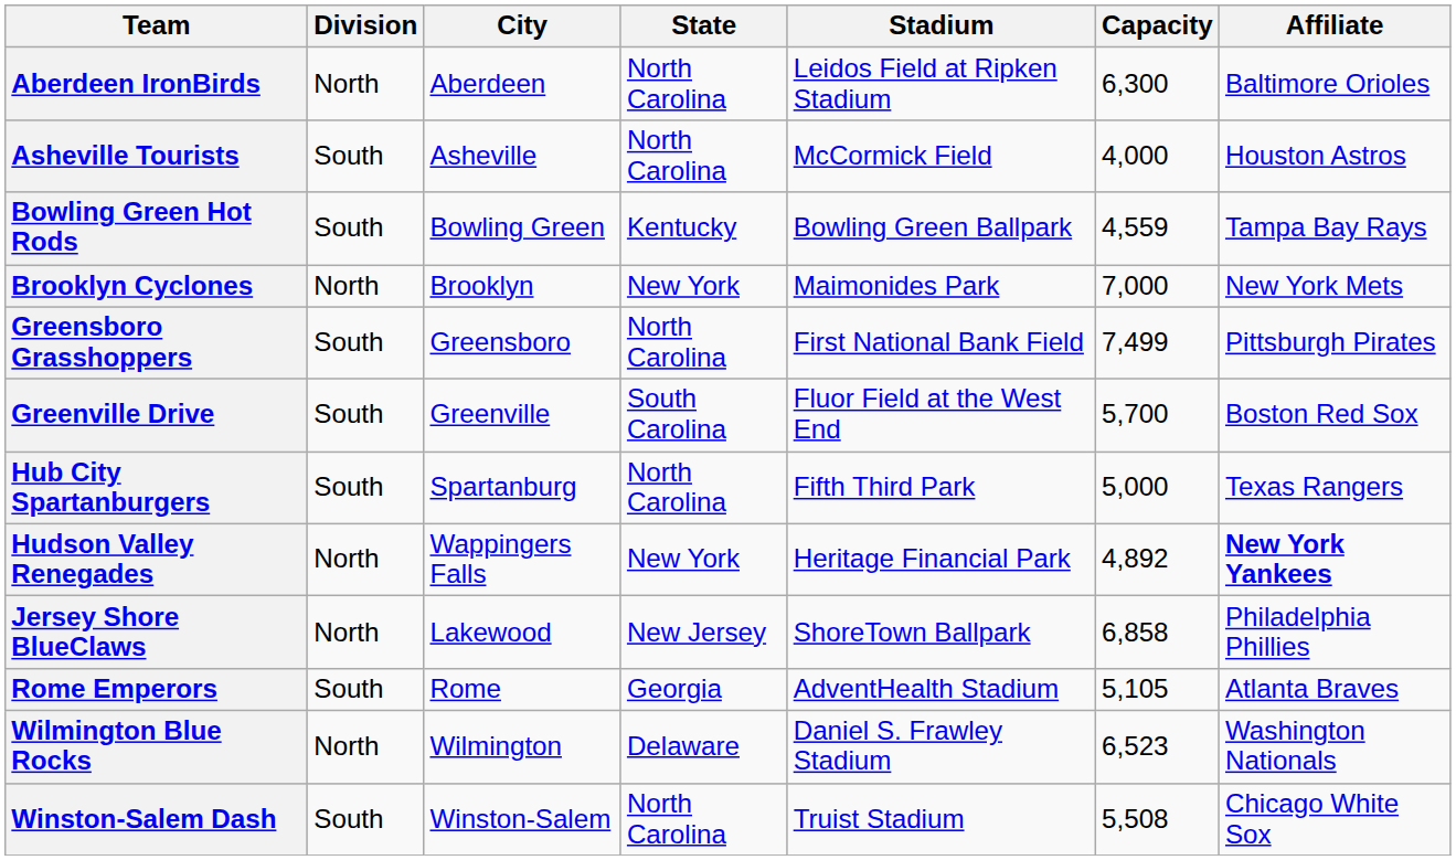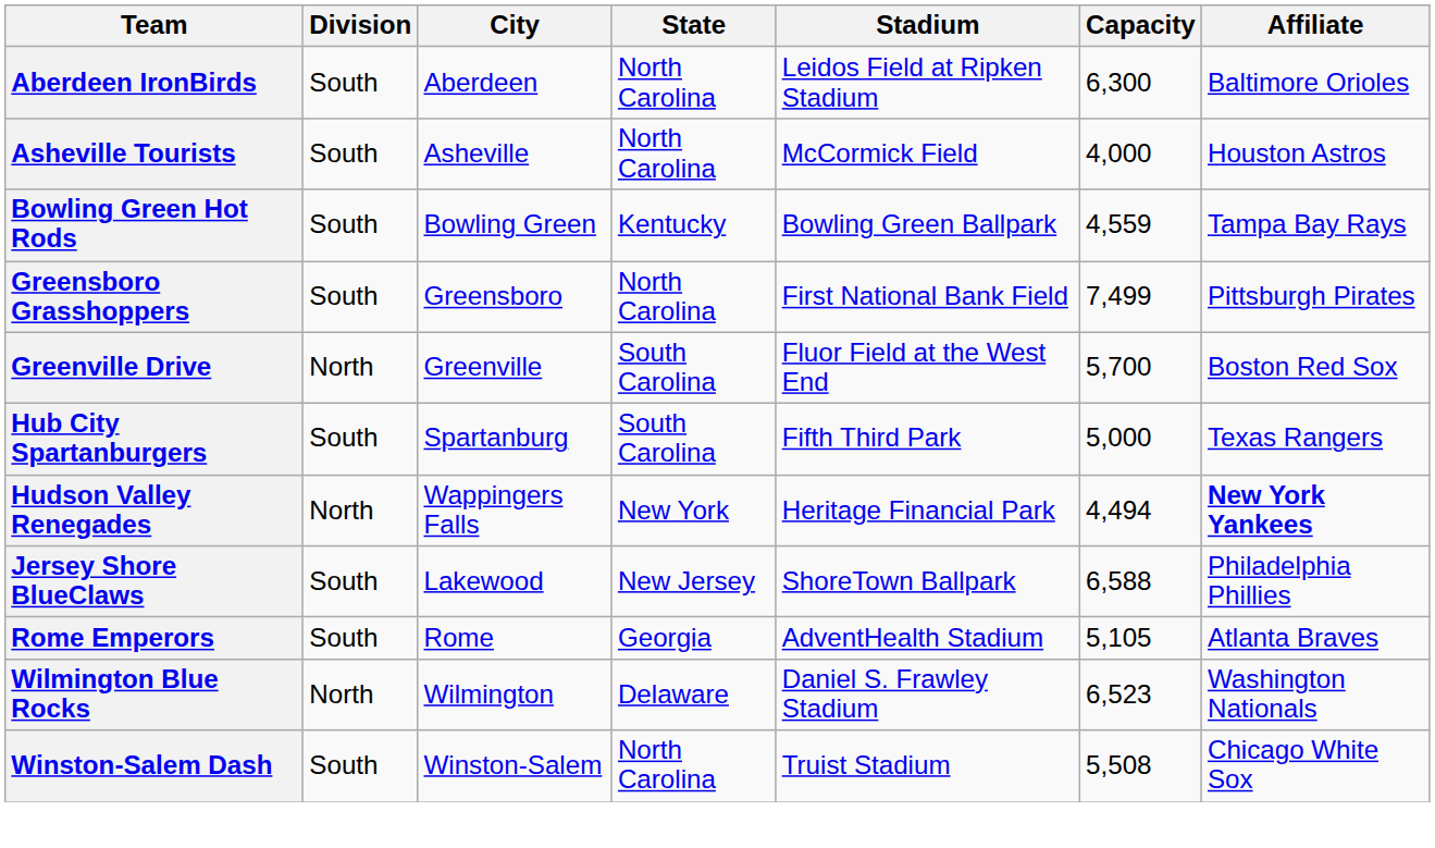 <table class="wikitable sortable">
 <tr>
 <th scope="col">Team</th>
 <th scope="col">Division</th>
 <th scope="col">City</th>
 <th scope="col">State</th>
 <th scope="col">Stadium</th>
 <th scope="col">Capacity</th>
 <th scope="col">Affiliate</th>
 </tr>
 <tr>
 <th scope="row" style="text-align:left"><a href='#'>Aberdeen IronBirds</a></th>
-<td>North</td>
+<td>South</td>
 <td><a href='#'>Aberdeen</a></td>
 <td><a href='#'>North Carolina</a></td>
 <td><a href='#'>Leidos Field at Ripken Stadium</a></td>
 <td>6,300</td>
 <td><a href='#'>Baltimore Orioles</a></td>
 </tr>
 <tr>
 <th scope="row" style="text-align:left"><a href='#'>Asheville Tourists</a></th>
 <td>South</td>
 <td><a href='#'>Asheville</a></td>
 <td><a href='#'>North Carolina</a></td>
 <td><a href='#'>McCormick Field</a></td>
 <td>4,000</td>
 <td><a href='#'>Houston Astros</a></td>
 </tr>
 <tr>
 <th scope="row" style="text-align:left"><a href='#'>Bowling Green Hot Rods</a></th>
 <td>South</td>
 <td><a href='#'>Bowling Green</a></td>
 <td><a href='#'>Kentucky</a></td>
 <td><a href='#'>Bowling Green Ballpark</a></td>
 <td>4,559</td>
 <td><a href='#'>Tampa Bay Rays</a></td>
 </tr>
 <tr>
-<th scope="row" style="text-align:left"><a href='#'>Brooklyn Cyclones</a></th>
-<td>North</td>
-<td><a href='#'>Brooklyn</a></td>
-<td><a href='#'>New York</a></td>
-<td><a href='#'>Maimonides Park</a></td>
-<td>7,000</td>
-<td><a href='#'>New York Mets</a></td>
-</tr>
-<tr>
 <th scope="row" style="text-align:left"><a href='#'>Greensboro Grasshoppers</a></th>
 <td>South</td>
 <td><a href='#'>Greensboro</a></td>
 <td><a href='#'>North Carolina</a></td>
 <td><a href='#'>First National Bank Field</a></td>
 <td>7,499</td>
 <td><a href='#'>Pittsburgh Pirates</a></td>
 </tr>
 <tr>
 <th scope="row" style="text-align:left"><a href='#'>Greenville Drive</a></th>
-<td>South</td>
+<td>North</td>
 <td><a href='#'>Greenville</a></td>
 <td><a href='#'>South Carolina</a></td>
 <td><a href='#'>Fluor Field at the West End</a></td>
 <td>5,700</td>
 <td><a href='#'>Boston Red Sox</a></td>
 </tr>
 <tr>
 <th scope="row" style="text-align:left"><a href='#'>Hub City Spartanburgers</a></th>
 <td>South</td>
 <td><a href='#'>Spartanburg</a></td>
-<td><a href='#'>North Carolina</a></td>
+<td><a href='#'>South Carolina</a></td>
 <td><a href='#'>Fifth Third Park</a></td>
 <td>5,000</td>
 <td><a href='#'>Texas Rangers</a></td>
 </tr>
 <tr>
 <th scope="row" style="text-align:left"><a href='#'>Hudson Valley Renegades</a></th>
 <td>North</td>
 <td><a href='#'>Wappingers Falls</a></td>
 <td><a href='#'>New York</a></td>
 <td><a href='#'>Heritage Financial Park</a></td>
-<td>4,892</td>
+<td>4,494</td>
 <td><strong><a href='#'>New York Yankees</a></strong></td>
 </tr>
 <tr>
 <th scope="row" style="text-align:left"><a href='#'>Jersey Shore BlueClaws</a></th>
-<td>North</td>
+<td>South</td>
 <td><a href='#'>Lakewood</a></td>
 <td><a href='#'>New Jersey</a></td>
 <td><a href='#'>ShoreTown Ballpark</a></td>
-<td>6,858</td>
+<td>6,588</td>
 <td><a href='#'>Philadelphia Phillies</a></td>
 </tr>
 <tr>
 <th scope="row" style="text-align:left"><a href='#'>Rome Emperors</a></th>
 <td>South</td>
 <td><a href='#'>Rome</a></td>
 <td><a href='#'>Georgia</a></td>
 <td><a href='#'>AdventHealth Stadium</a></td>
 <td>5,105</td>
 <td><a href='#'>Atlanta Braves</a></td>
 </tr>
 <tr>
 <th scope="row" style="text-align:left"><a href='#'>Wilmington Blue Rocks</a></th>
 <td>North</td>
 <td><a href='#'>Wilmington</a></td>
 <td><a href='#'>Delaware</a></td>
 <td><a href='#'>Daniel S. Frawley Stadium</a></td>
 <td>6,523</td>
 <td><a href='#'>Washington Nationals</a></td>
 </tr>
 <tr>
 <th scope="row" style="text-align:left"><a href='#'>Winston-Salem Dash</a></th>
 <td>South</td>
 <td><a href='#'>Winston-Salem</a></td>
 <td><a href='#'>North Carolina</a></td>
 <td><a href='#'>Truist Stadium</a></td>
 <td>5,508</td>
 <td><a href='#'>Chicago White Sox</a></td>
 </tr>
 </table>
